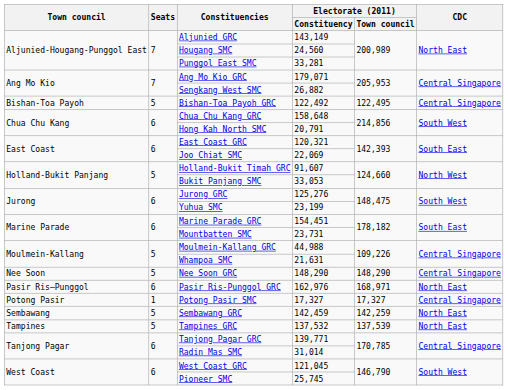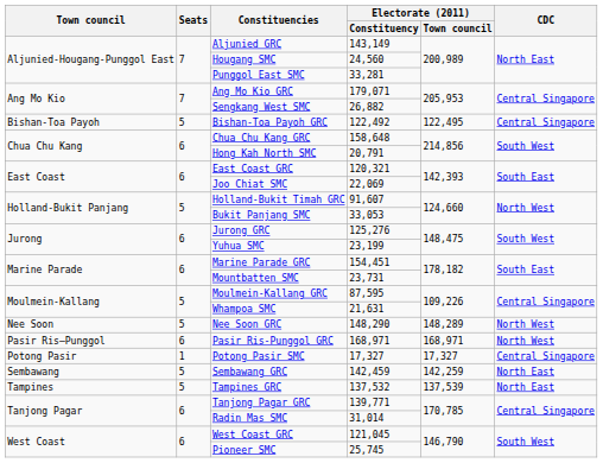 <table class="wikitable sortable">
 <tr>
 <th rowspan="2">Town council</th>
 <th rowspan="2">Seats</th>
 <th rowspan="2">Constituencies</th>
 <th colspan="2">Electorate (2011)</th>
 <th rowspan="2">CDC</th>
 </tr>
 <tr>
 <th>Constituency</th>
 <th>Town council</th>
 </tr>
 <tr>
 <td rowspan="3">Aljunied-Hougang-Punggol East</td>
 <td rowspan="3">7</td>
 <td><a href='#'>Aljunied GRC</a></td>
 <td>143,149</td>
 <td rowspan="3">200,989</td>
 <td rowspan="3"><a href='#'>North East</a></td>
 </tr>
 <tr>
 <td><a href='#'>Hougang SMC</a></td>
 <td>24,560</td>
 </tr>
 <tr>
 <td><a href='#'>Punggol East SMC</a></td>
 <td>33,281</td>
 </tr>
 <tr>
 <td rowspan="2">Ang Mo Kio</td>
 <td rowspan="2">7</td>
 <td><a href='#'>Ang Mo Kio GRC</a></td>
 <td>179,071</td>
 <td rowspan="2">205,953</td>
 <td rowspan="2"><a href='#'>Central Singapore</a></td>
 </tr>
 <tr>
 <td><a href='#'>Sengkang West SMC</a></td>
 <td>26,882</td>
 </tr>
 <tr>
 <td>Bishan-Toa Payoh</td>
 <td>5</td>
 <td><a href='#'>Bishan-Toa Payoh GRC</a></td>
 <td>122,492</td>
 <td>122,495</td>
 <td><a href='#'>Central Singapore</a></td>
 </tr>
 <tr>
 <td rowspan="2">Chua Chu Kang</td>
 <td rowspan="2">6</td>
 <td><a href='#'>Chua Chu Kang GRC</a></td>
 <td>158,648</td>
 <td rowspan="2">214,856</td>
 <td rowspan="2"><a href='#'>South West</a></td>
 </tr>
 <tr>
 <td><a href='#'>Hong Kah North SMC</a></td>
 <td>20,791</td>
 </tr>
 <tr>
 <td rowspan="2">East Coast</td>
 <td rowspan="2">6</td>
 <td><a href='#'>East Coast GRC</a></td>
 <td>120,321</td>
 <td rowspan="2">142,393</td>
 <td rowspan="2"><a href='#'>South East</a></td>
 </tr>
 <tr>
 <td><a href='#'>Joo Chiat SMC</a></td>
 <td>22,069</td>
 </tr>
 <tr>
 <td rowspan="2">Holland-Bukit Panjang</td>
 <td rowspan="2">5</td>
 <td><a href='#'>Holland-Bukit Timah GRC</a></td>
 <td>91,607</td>
 <td rowspan="2">124,660</td>
 <td rowspan="2"><a href='#'>North West</a></td>
 </tr>
 <tr>
 <td><a href='#'>Bukit Panjang SMC</a></td>
 <td>33,053</td>
 </tr>
 <tr>
 <td rowspan="2">Jurong</td>
 <td rowspan="2">6</td>
 <td><a href='#'>Jurong GRC</a></td>
 <td>125,276</td>
 <td rowspan="2">148,475</td>
 <td rowspan="2"><a href='#'>South West</a></td>
 </tr>
 <tr>
 <td><a href='#'>Yuhua SMC</a></td>
 <td>23,199</td>
 </tr>
 <tr>
 <td rowspan="2">Marine Parade</td>
 <td rowspan="2">6</td>
 <td><a href='#'>Marine Parade GRC</a></td>
 <td>154,451</td>
 <td rowspan="2">178,182</td>
 <td rowspan="2"><a href='#'>South East</a></td>
 </tr>
 <tr>
 <td><a href='#'>Mountbatten SMC</a></td>
 <td>23,731</td>
 </tr>
 <tr>
 <td rowspan="2">Moulmein-Kallang</td>
 <td rowspan="2">5</td>
 <td><a href='#'>Moulmein-Kallang GRC</a></td>
-<td>44,988</td>
+<td>87,595</td>
 <td rowspan="2">109,226</td>
 <td rowspan="2"><a href='#'>Central Singapore</a></td>
 </tr>
 <tr>
 <td><a href='#'>Whampoa SMC</a></td>
 <td>21,631</td>
 </tr>
 <tr>
 <td>Nee Soon</td>
 <td>5</td>
 <td><a href='#'>Nee Soon GRC</a></td>
 <td>148,290</td>
-<td>148,290</td>
-<td><a href='#'>Central Singapore</a></td>
+<td>148,289</td>
+<td><a href='#'>North West</a></td>
 </tr>
 <tr>
 <td>Pasir Ris–Punggol</td>
 <td>6</td>
 <td><a href='#'>Pasir Ris-Punggol GRC</a></td>
-<td>162,976</td>
 <td>168,971</td>
-<td><a href='#'>North East</a></td>
+<td>168,971</td>
+<td><a href='#'>North West</a></td>
 </tr>
 <tr>
 <td>Potong Pasir</td>
 <td>1</td>
 <td><a href='#'>Potong Pasir SMC</a></td>
 <td>17,327</td>
 <td>17,327</td>
 <td><a href='#'>Central Singapore</a></td>
 </tr>
 <tr>
 <td>Sembawang</td>
 <td>5</td>
 <td><a href='#'>Sembawang GRC</a></td>
 <td>142,459</td>
 <td>142,259</td>
 <td><a href='#'>North East</a></td>
 </tr>
 <tr>
 <td>Tampines</td>
 <td>5</td>
 <td><a href='#'>Tampines GRC</a></td>
 <td>137,532</td>
 <td>137,539</td>
 <td><a href='#'>North East</a></td>
 </tr>
 <tr>
 <td rowspan="2">Tanjong Pagar</td>
 <td rowspan="2">6</td>
 <td><a href='#'>Tanjong Pagar GRC</a></td>
 <td>139,771</td>
 <td rowspan="2">170,785</td>
 <td rowspan="2"><a href='#'>Central Singapore</a></td>
 </tr>
 <tr>
 <td><a href='#'>Radin Mas SMC</a></td>
 <td>31,014</td>
 </tr>
 <tr>
 <td rowspan="2">West Coast</td>
 <td rowspan="2">6</td>
 <td><a href='#'>West Coast GRC</a></td>
 <td>121,045</td>
 <td rowspan="2">146,790</td>
 <td rowspan="2"><a href='#'>South West</a></td>
 </tr>
 <tr>
 <td><a href='#'>Pioneer SMC</a></td>
 <td>25,745</td>
 </tr>
 </table>
